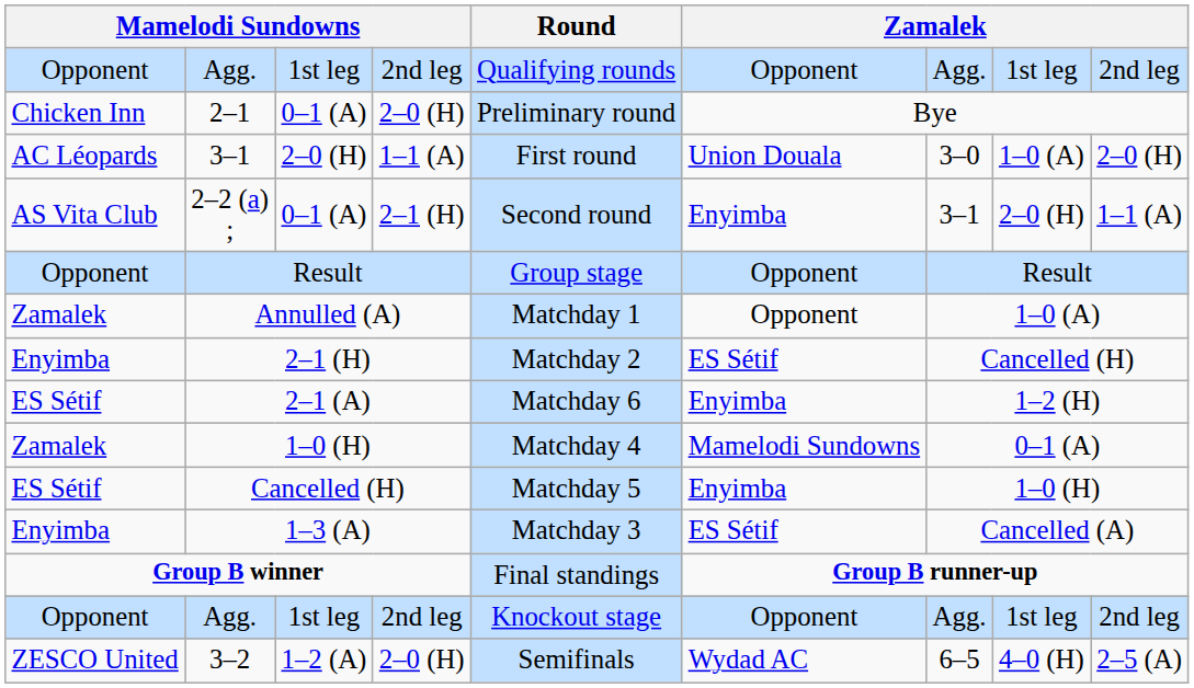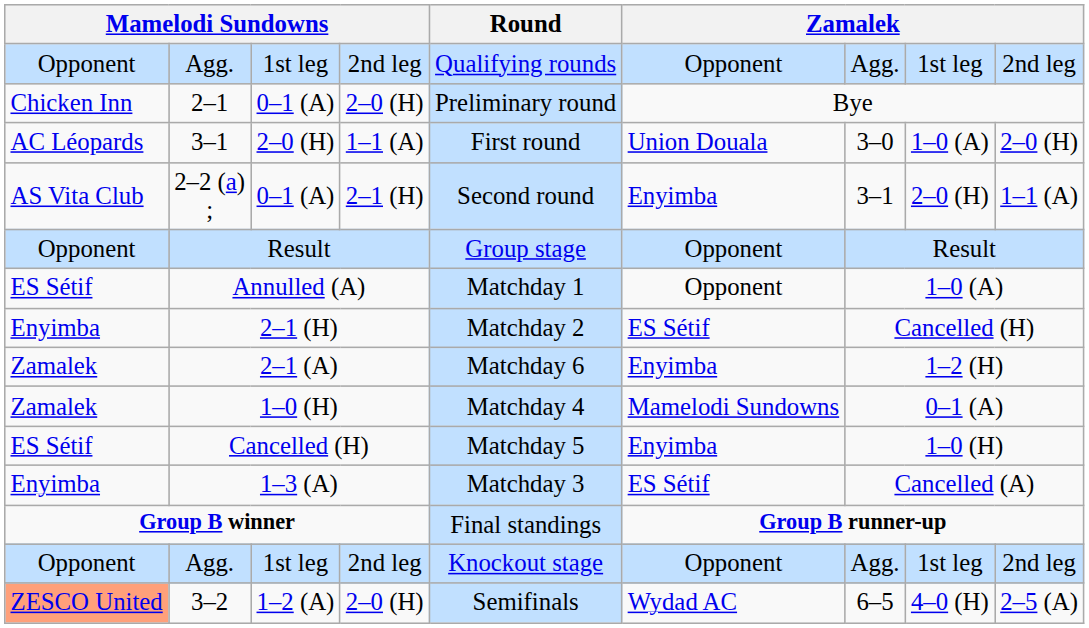 <table class="wikitable" style="text-align: center;">
 <tr>
 <th colspan=4> <a href='#'>Mamelodi Sundowns</a></th>
 <th>Round</th>
 <th colspan=4> <a href='#'>Zamalek</a></th>
 </tr>
 <tr bgcolor=#c1e0ff>
 <td>Opponent</td>
 <td>Agg.</td>
 <td>1st leg</td>
 <td>2nd leg</td>
 <td><a href='#'>Qualifying rounds</a></td>
 <td>Opponent</td>
 <td>Agg.</td>
 <td>1st leg</td>
 <td>2nd leg</td>
 </tr>
 <tr>
 <td align=left> <a href='#'>Chicken Inn</a></td>
 <td>2–1</td>
 <td><a href='#'>0–1</a> (A)</td>
 <td><a href='#'>2–0</a> (H)</td>
 <td bgcolor=#c1e0ff>Preliminary round</td>
 <td colspan=4>Bye</td>
 </tr>
 <tr>
 <td align=left> <a href='#'>AC Léopards</a></td>
 <td>3–1</td>
 <td><a href='#'>2–0</a> (H)</td>
 <td><a href='#'>1–1</a> (A)</td>
 <td bgcolor=#c1e0ff>First round</td>
 <td align=left> <a href='#'>Union Douala</a></td>
 <td>3–0</td>
 <td><a href='#'>1–0</a> (A)</td>
 <td><a href='#'>2–0</a> (H)</td>
 </tr>
 <tr>
 <td align=left> <a href='#'>AS Vita Club</a></td>
 <td>2–2 (<a href='#'>a</a>)<br>; </td>
 <td><a href='#'>0–1</a> (A)</td>
 <td><a href='#'>2–1</a> (H)</td>
 <td bgcolor=#c1e0ff>Second round</td>
 <td align=left> <a href='#'>Enyimba</a></td>
 <td>3–1</td>
 <td><a href='#'>2–0</a> (H)</td>
 <td><a href='#'>1–1</a> (A)</td>
 </tr>
 <tr bgcolor=#c1e0ff>
 <td>Opponent</td>
 <td colspan=3>Result</td>
 <td><a href='#'>Group stage</a></td>
 <td>Opponent</td>
 <td colspan=3>Result</td>
 </tr>
 <tr>
-<td align=left> <a href='#'>Zamalek</a></td>
+<td align=left> <a href='#'>ES Sétif</a></td>
 <td colspan=3><a href='#'>Annulled</a> (A)<br></td>
 <td bgcolor=#c1e0ff>Matchday 1</td>
 <td>Opponent</td>
 <td colspan=3><a href='#'>1–0</a> (A)</td>
 </tr>
 <tr>
 <td align=left> <a href='#'>Enyimba</a></td>
 <td colspan=3><a href='#'>2–1</a> (H)</td>
 <td bgcolor=#c1e0ff>Matchday 2</td>
 <td align=left> <a href='#'>ES Sétif</a></td>
 <td colspan=3><a href='#'>Cancelled</a> (H)</td>
 </tr>
 <tr>
-<td align=left> <a href='#'>ES Sétif</a></td>
+<td align=left> <a href='#'>Zamalek</a></td>
 <td colspan=3><a href='#'>2–1</a> (A)</td>
 <td bgcolor=#c1e0ff>Matchday 6</td>
 <td align=left> <a href='#'>Enyimba</a></td>
 <td colspan=3><a href='#'>1–2</a> (H)</td>
 </tr>
 <tr>
 <td align=left> <a href='#'>Zamalek</a></td>
 <td colspan=3><a href='#'>1–0</a> (H)</td>
 <td bgcolor=#c1e0ff>Matchday 4</td>
 <td align=left> <a href='#'>Mamelodi Sundowns</a></td>
 <td colspan=3><a href='#'>0–1</a> (A)</td>
 </tr>
 <tr>
 <td align=left> <a href='#'>ES Sétif</a></td>
 <td colspan=3><a href='#'>Cancelled</a> (H)</td>
 <td bgcolor=#c1e0ff>Matchday 5</td>
 <td align=left> <a href='#'>Enyimba</a></td>
 <td colspan=3><a href='#'>1–0</a> (H)</td>
 </tr>
 <tr>
 <td align=left> <a href='#'>Enyimba</a></td>
 <td colspan=3><a href='#'>1–3</a> (A)</td>
 <td bgcolor=#c1e0ff>Matchday 3</td>
 <td align=left> <a href='#'>ES Sétif</a></td>
 <td colspan=3><a href='#'>Cancelled</a> (A)</td>
 </tr>
 <tr>
 <td colspan=4 align=center valign=top style="font-size:90%"><strong><a href='#'>Group B</a> winner</strong><br></td>
 <td bgcolor=#c1e0ff>Final standings</td>
 <td colspan=4 align=center valign=top style="font-size:90%"><strong><a href='#'>Group B</a> runner-up</strong><br></td>
 </tr>
 <tr bgcolor=#c1e0ff>
 <td>Opponent</td>
 <td>Agg.</td>
 <td>1st leg</td>
 <td>2nd leg</td>
 <td><a href='#'>Knockout stage</a></td>
 <td>Opponent</td>
 <td>Agg.</td>
 <td>1st leg</td>
 <td>2nd leg</td>
 </tr>
 <tr>
-<td align=left> <a href='#'>ZESCO United</a></td>
+<td align=left style="background: lightsalmon;"> <a href='#'>ZESCO United</a></td>
 <td>3–2</td>
 <td><a href='#'>1–2</a> (A)</td>
 <td><a href='#'>2–0</a> (H)</td>
 <td bgcolor=#c1e0ff>Semifinals</td>
 <td align=left> <a href='#'>Wydad AC</a></td>
 <td>6–5</td>
 <td><a href='#'>4–0</a> (H)</td>
 <td><a href='#'>2–5</a> (A)</td>
 </tr>
 </table>
